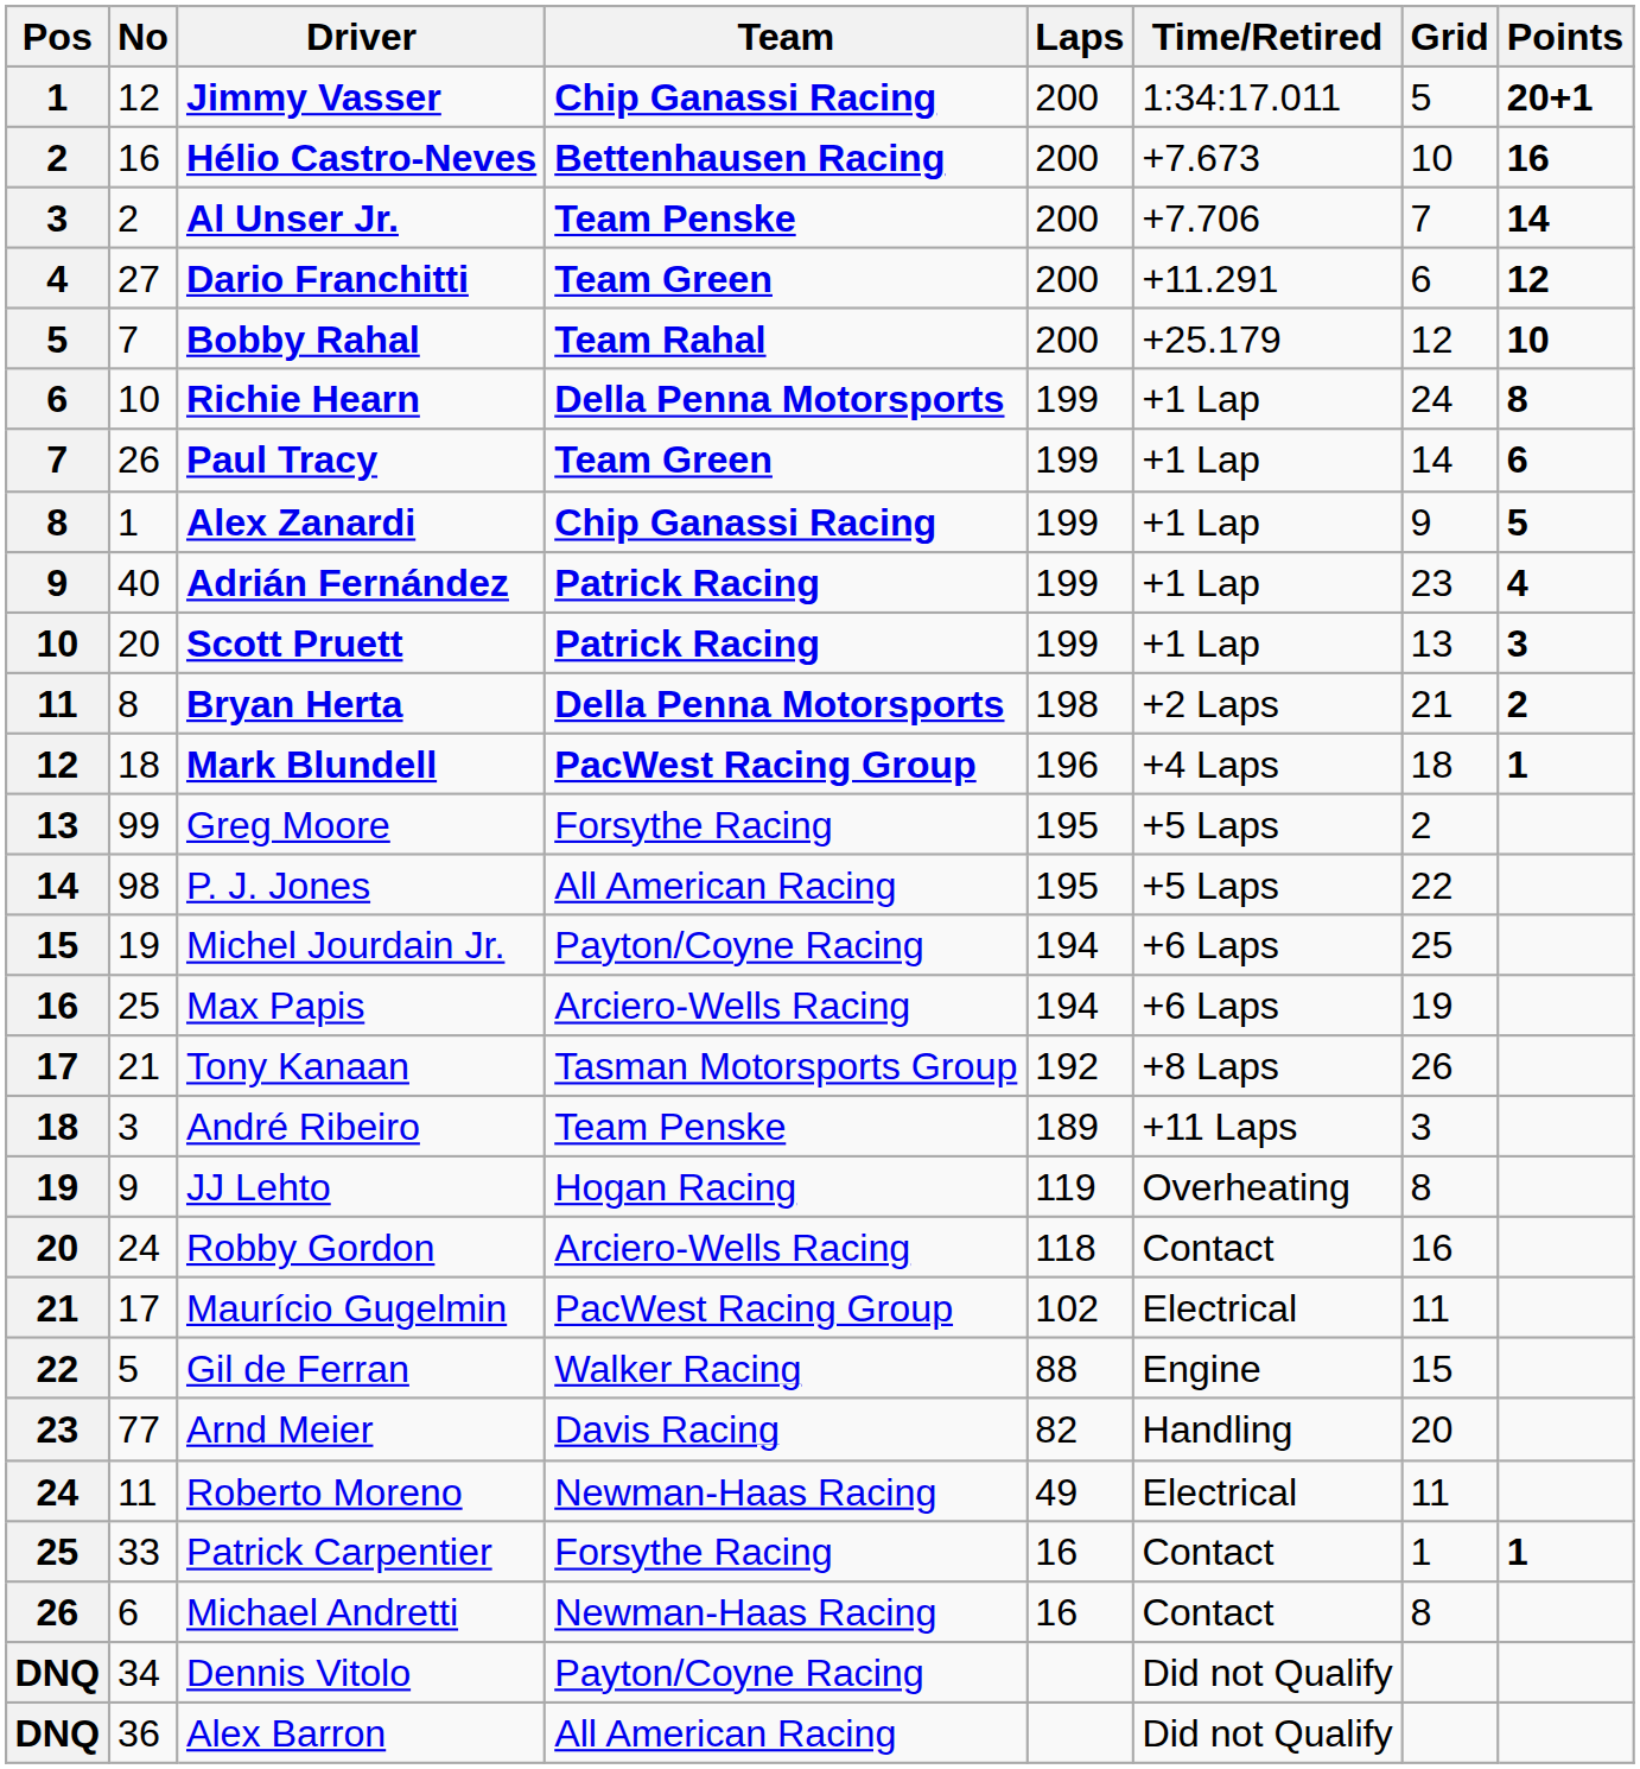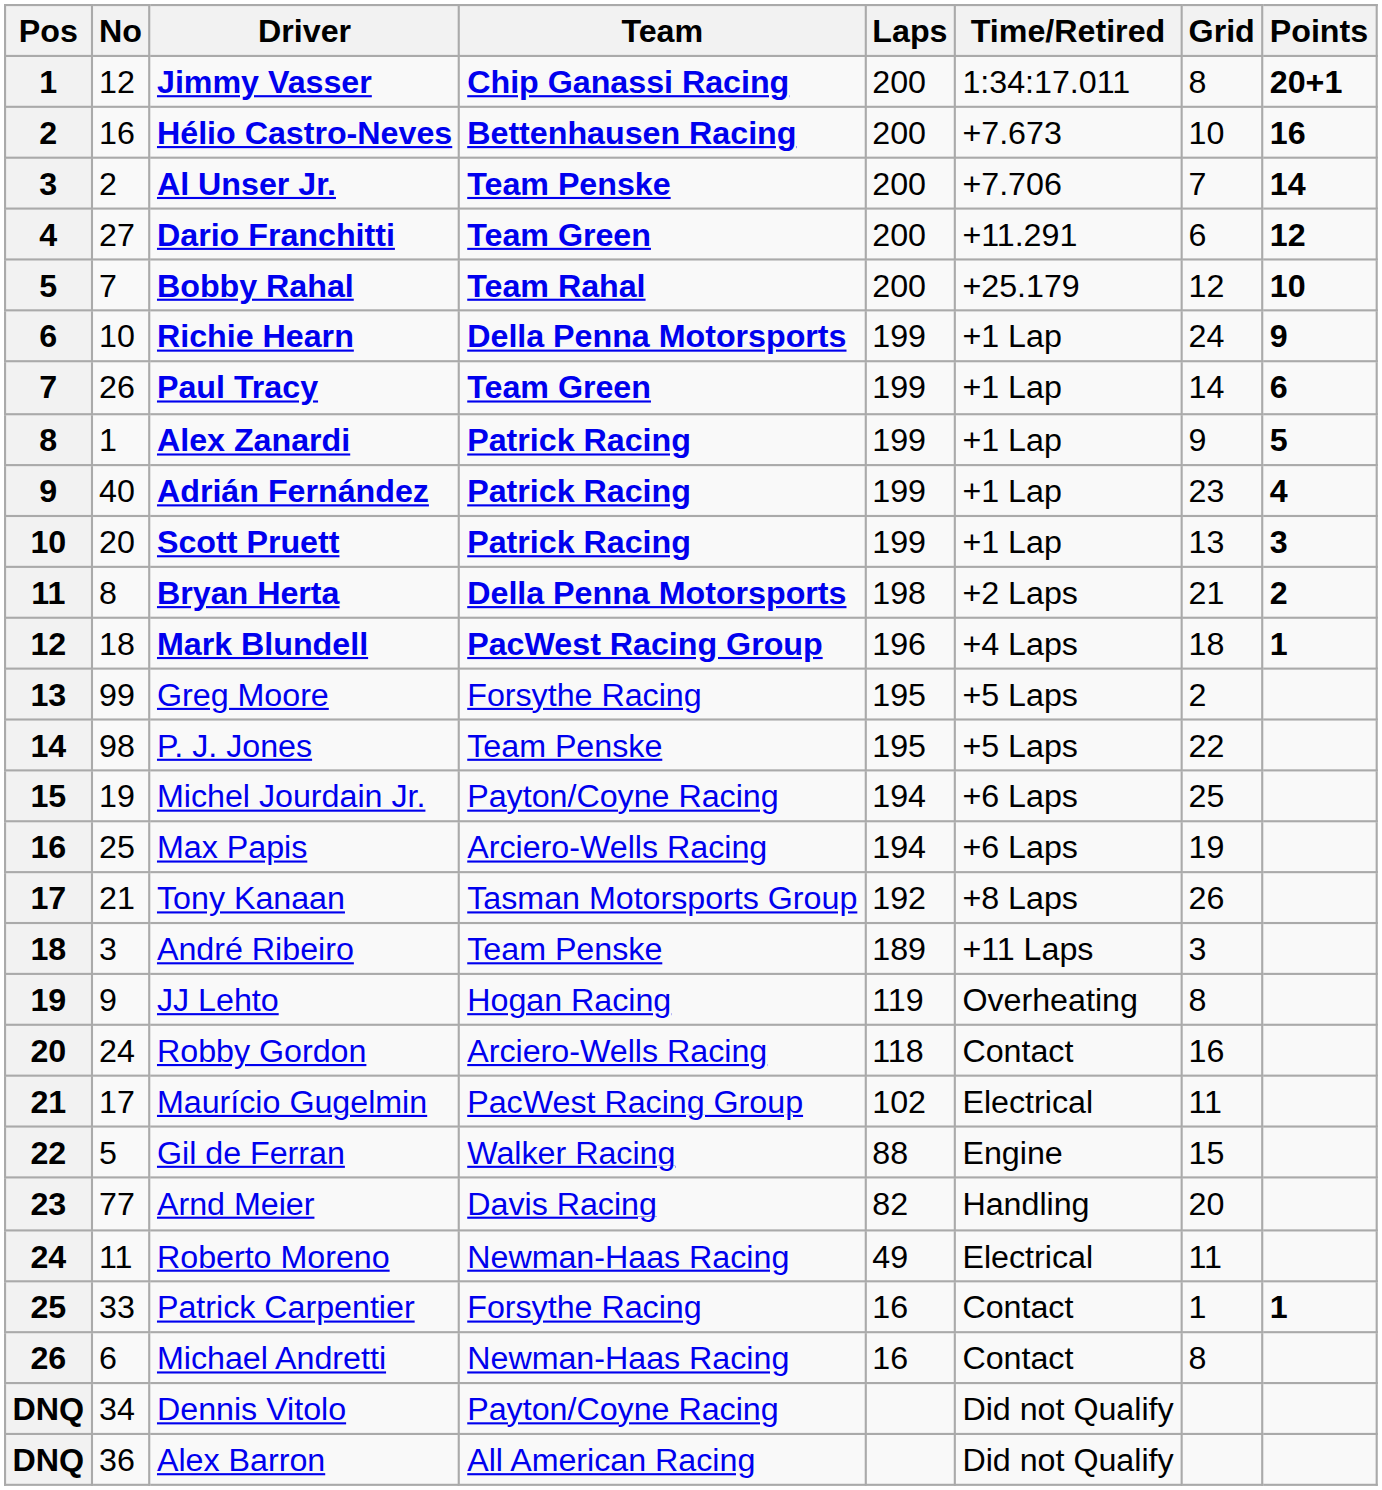 <table class="wikitable" style="font-size:95%;">
 <tr>
 <th>Pos</th>
 <th>No</th>
 <th>Driver</th>
 <th>Team</th>
 <th>Laps</th>
 <th>Time/Retired</th>
 <th>Grid</th>
 <th>Points</th>
 </tr>
 <tr>
 <th>1</th>
 <td>12</td>
 <td> <strong><a href='#'>Jimmy Vasser</a></strong></td>
 <td><strong><a href='#'>Chip Ganassi Racing</a></strong></td>
 <td>200</td>
 <td>1:34:17.011</td>
-<td>5</td>
+<td>8</td>
 <td><strong>20+1</strong></td>
 </tr>
 <tr>
 <th>2</th>
 <td>16</td>
 <td> <strong><a href='#'>Hélio Castro-Neves</a></strong></td>
 <td><strong><a href='#'>Bettenhausen Racing</a></strong></td>
 <td>200</td>
 <td>+7.673</td>
 <td>10</td>
 <td><strong>16</strong></td>
 </tr>
 <tr>
 <th>3</th>
 <td>2</td>
 <td> <strong><a href='#'>Al Unser Jr.</a></strong></td>
 <td><strong><a href='#'>Team Penske</a></strong></td>
 <td>200</td>
 <td>+7.706</td>
 <td>7</td>
 <td><strong>14</strong></td>
 </tr>
 <tr>
 <th>4</th>
 <td>27</td>
 <td> <strong><a href='#'>Dario Franchitti</a></strong></td>
 <td><strong><a href='#'>Team Green</a></strong></td>
 <td>200</td>
 <td>+11.291</td>
 <td>6</td>
 <td><strong>12</strong></td>
 </tr>
 <tr>
 <th>5</th>
 <td>7</td>
 <td> <strong><a href='#'>Bobby Rahal</a></strong></td>
 <td><strong><a href='#'>Team Rahal</a></strong></td>
 <td>200</td>
 <td>+25.179</td>
 <td>12</td>
 <td><strong>10</strong></td>
 </tr>
 <tr>
 <th>6</th>
 <td>10</td>
 <td> <strong><a href='#'>Richie Hearn</a></strong></td>
 <td><strong><a href='#'>Della Penna Motorsports</a></strong></td>
 <td>199</td>
 <td>+1 Lap</td>
 <td>24</td>
-<td><strong>8</strong></td>
+<td><strong>9</strong></td>
 </tr>
 <tr>
 <th>7</th>
 <td>26</td>
 <td> <strong><a href='#'>Paul Tracy</a></strong></td>
 <td><strong><a href='#'>Team Green</a></strong></td>
 <td>199</td>
 <td>+1 Lap</td>
 <td>14</td>
 <td><strong>6</strong></td>
 </tr>
 <tr>
 <th>8</th>
 <td>1</td>
 <td> <strong><a href='#'>Alex Zanardi</a></strong></td>
-<td><strong><a href='#'>Chip Ganassi Racing</a></strong></td>
+<td><strong><a href='#'>Patrick Racing</a></strong></td>
 <td>199</td>
 <td>+1 Lap</td>
 <td>9</td>
 <td><strong>5</strong></td>
 </tr>
 <tr>
 <th>9</th>
 <td>40</td>
 <td> <strong><a href='#'>Adrián Fernández</a></strong></td>
 <td><strong><a href='#'>Patrick Racing</a></strong></td>
 <td>199</td>
 <td>+1 Lap</td>
 <td>23</td>
 <td><strong>4</strong></td>
 </tr>
 <tr>
 <th>10</th>
 <td>20</td>
 <td> <strong><a href='#'>Scott Pruett</a></strong></td>
 <td><strong><a href='#'>Patrick Racing</a></strong></td>
 <td>199</td>
 <td>+1 Lap</td>
 <td>13</td>
 <td><strong>3</strong></td>
 </tr>
 <tr>
 <th>11</th>
 <td>8</td>
 <td> <strong><a href='#'>Bryan Herta</a></strong></td>
 <td><strong><a href='#'>Della Penna Motorsports</a></strong></td>
 <td>198</td>
 <td>+2 Laps</td>
 <td>21</td>
 <td><strong>2</strong></td>
 </tr>
 <tr>
 <th>12</th>
 <td>18</td>
 <td> <strong><a href='#'>Mark Blundell</a></strong></td>
 <td><strong><a href='#'>PacWest Racing Group</a></strong></td>
 <td>196</td>
 <td>+4 Laps</td>
 <td>18</td>
 <td><strong>1</strong></td>
 </tr>
 <tr>
 <th>13</th>
 <td>99</td>
 <td> <a href='#'>Greg Moore</a></td>
 <td><a href='#'>Forsythe Racing</a></td>
 <td>195</td>
 <td>+5 Laps</td>
 <td>2</td>
 <td></td>
 </tr>
 <tr>
 <th>14</th>
 <td>98</td>
 <td> <a href='#'>P. J. Jones</a></td>
-<td><a href='#'>All American Racing</a></td>
+<td><a href='#'>Team Penske</a></td>
 <td>195</td>
 <td>+5 Laps</td>
 <td>22</td>
 <td></td>
 </tr>
 <tr>
 <th>15</th>
 <td>19</td>
 <td> <a href='#'>Michel Jourdain Jr.</a></td>
 <td><a href='#'>Payton/Coyne Racing</a></td>
 <td>194</td>
 <td>+6 Laps</td>
 <td>25</td>
 <td></td>
 </tr>
 <tr>
 <th>16</th>
 <td>25</td>
 <td> <a href='#'>Max Papis</a></td>
 <td><a href='#'>Arciero-Wells Racing</a></td>
 <td>194</td>
 <td>+6 Laps</td>
 <td>19</td>
 <td></td>
 </tr>
 <tr>
 <th>17</th>
 <td>21</td>
 <td> <a href='#'>Tony Kanaan</a></td>
 <td><a href='#'>Tasman Motorsports Group</a></td>
 <td>192</td>
 <td>+8 Laps</td>
 <td>26</td>
 <td></td>
 </tr>
 <tr>
 <th>18</th>
 <td>3</td>
 <td> <a href='#'>André Ribeiro</a></td>
 <td><a href='#'>Team Penske</a></td>
 <td>189</td>
 <td>+11 Laps</td>
 <td>3</td>
 <td></td>
 </tr>
 <tr>
 <th>19</th>
 <td>9</td>
 <td> <a href='#'>JJ Lehto</a></td>
 <td><a href='#'>Hogan Racing</a></td>
 <td>119</td>
 <td>Overheating</td>
 <td>8</td>
 <td></td>
 </tr>
 <tr>
 <th>20</th>
 <td>24</td>
 <td> <a href='#'>Robby Gordon</a></td>
 <td><a href='#'>Arciero-Wells Racing</a></td>
 <td>118</td>
 <td>Contact</td>
 <td>16</td>
 <td></td>
 </tr>
 <tr>
 <th>21</th>
 <td>17</td>
 <td> <a href='#'>Maurício Gugelmin</a></td>
 <td><a href='#'>PacWest Racing Group</a></td>
 <td>102</td>
 <td>Electrical</td>
 <td>11</td>
 <td></td>
 </tr>
 <tr>
 <th>22</th>
 <td>5</td>
 <td> <a href='#'>Gil de Ferran</a></td>
 <td><a href='#'>Walker Racing</a></td>
 <td>88</td>
 <td>Engine</td>
 <td>15</td>
 <td></td>
 </tr>
 <tr>
 <th>23</th>
 <td>77</td>
 <td> <a href='#'>Arnd Meier</a></td>
 <td><a href='#'>Davis Racing</a></td>
 <td>82</td>
 <td>Handling</td>
 <td>20</td>
 <td></td>
 </tr>
 <tr>
 <th>24</th>
 <td>11</td>
 <td> <a href='#'>Roberto Moreno</a></td>
 <td><a href='#'>Newman-Haas Racing</a></td>
 <td>49</td>
 <td>Electrical</td>
 <td>11</td>
 <td></td>
 </tr>
 <tr>
 <th>25</th>
 <td>33</td>
 <td> <a href='#'>Patrick Carpentier</a></td>
 <td><a href='#'>Forsythe Racing</a></td>
 <td>16</td>
 <td>Contact</td>
 <td>1</td>
 <td><strong>1</strong></td>
 </tr>
 <tr>
 <th>26</th>
 <td>6</td>
 <td> <a href='#'>Michael Andretti</a></td>
 <td><a href='#'>Newman-Haas Racing</a></td>
 <td>16</td>
 <td>Contact</td>
 <td>8</td>
 <td></td>
 </tr>
 <tr>
 <th>DNQ</th>
 <td>34</td>
 <td> <a href='#'>Dennis Vitolo</a></td>
 <td><a href='#'>Payton/Coyne Racing</a></td>
 <td></td>
 <td>Did not Qualify</td>
 <td></td>
 <td></td>
 </tr>
 <tr>
 <th>DNQ</th>
 <td>36</td>
 <td> <a href='#'>Alex Barron</a></td>
 <td><a href='#'>All American Racing</a></td>
 <td></td>
 <td>Did not Qualify</td>
 <td></td>
 <td></td>
 </tr>
 </table>
